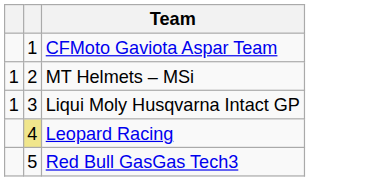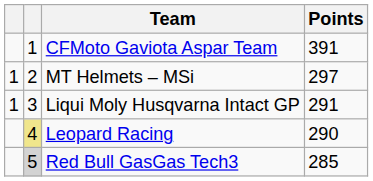 <table class="wikitable" style="font-size: 95%;">
 <tr>
 <th></th>
 <th></th>
 <th>Team</th>
+<th>Points</th>
 </tr>
 <tr>
 <td></td>
 <td align=center>1</td>
 <td> <a href='#'>CFMoto Gaviota Aspar Team</a></td>
+<td align=left>391</td>
 </tr>
 <tr>
 <td> 1</td>
 <td align=center>2</td>
 <td> MT Helmets – MSi</td>
+<td align=left>297</td>
 </tr>
 <tr>
 <td> 1</td>
 <td align=center>3</td>
 <td> Liqui Moly Husqvarna Intact GP</td>
+<td align=left>291</td>
 </tr>
 <tr>
 <td></td>
 <td align=center style="background: khaki;">4</td>
 <td> <a href='#'>Leopard Racing</a></td>
+<td align=left>290</td>
 </tr>
 <tr>
 <td></td>
-<td align=center>5</td>
+<td align=center style="background: lightgrey;">5</td>
 <td> <a href='#'>Red Bull GasGas Tech3</a></td>
+<td align=left>285</td>
 </tr>
 </table>
